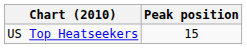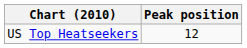 <table class="wikitable">
 <tr>
 <th>Chart (2010)</th>
 <th>Peak position</th>
 </tr>
 <tr>
 <td>US <a href='#'>Top Heatseekers</a></td>
-<td align="center">15</td>
+<td align="center">12</td>
 </tr>
 </table>
